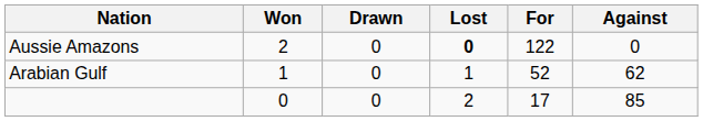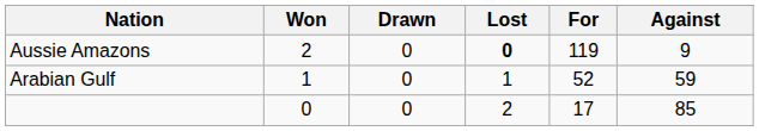 <table class="wikitable" style="text-align: center; width:50%">
 <tr>
 <th>Nation</th>
 <th>Won</th>
 <th>Drawn</th>
 <th>Lost</th>
 <th>For</th>
 <th>Against</th>
 </tr>
 <tr>
 <td align=left> Aussie Amazons</td>
 <td>2</td>
 <td>0</td>
 <td><strong>0</strong></td>
-<td>122</td>
-<td>0</td>
+<td>119</td>
+<td>9</td>
 </tr>
 <tr>
 <td align=left> Arabian Gulf</td>
 <td>1</td>
 <td>0</td>
 <td>1</td>
 <td>52</td>
-<td>62</td>
+<td>59</td>
 </tr>
 <tr>
 <td align=left></td>
 <td>0</td>
 <td>0</td>
 <td>2</td>
 <td>17</td>
 <td>85</td>
 </tr>
 </table>
